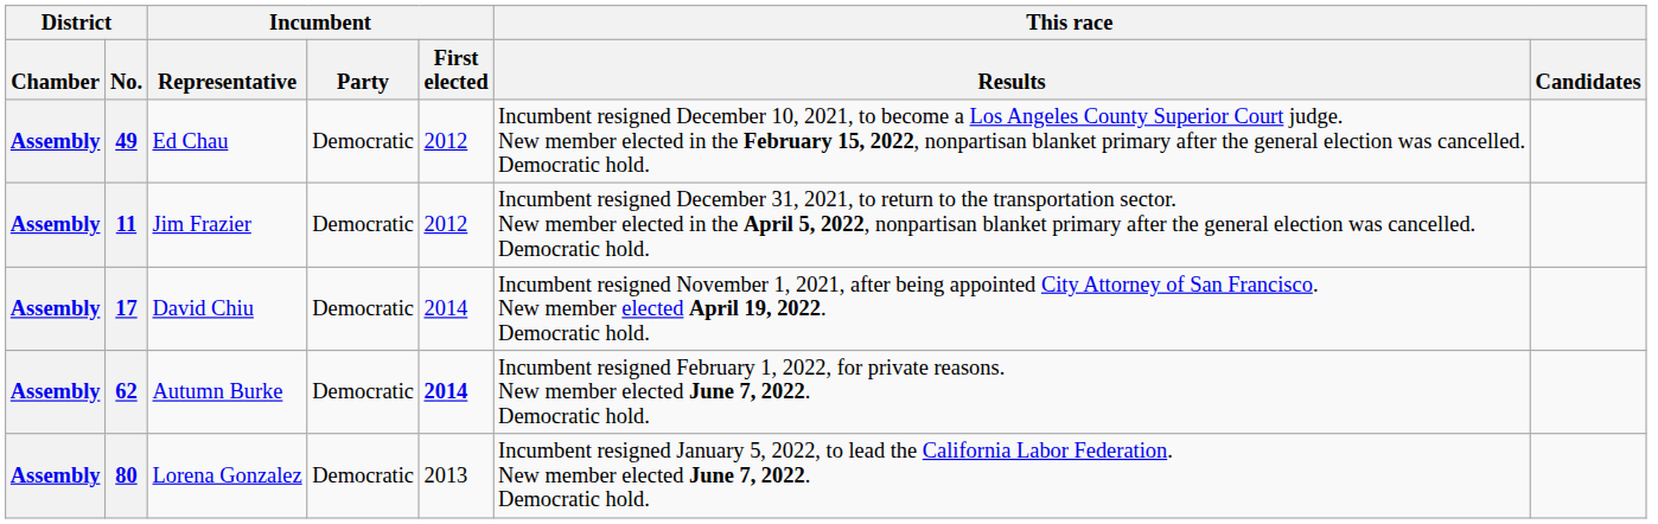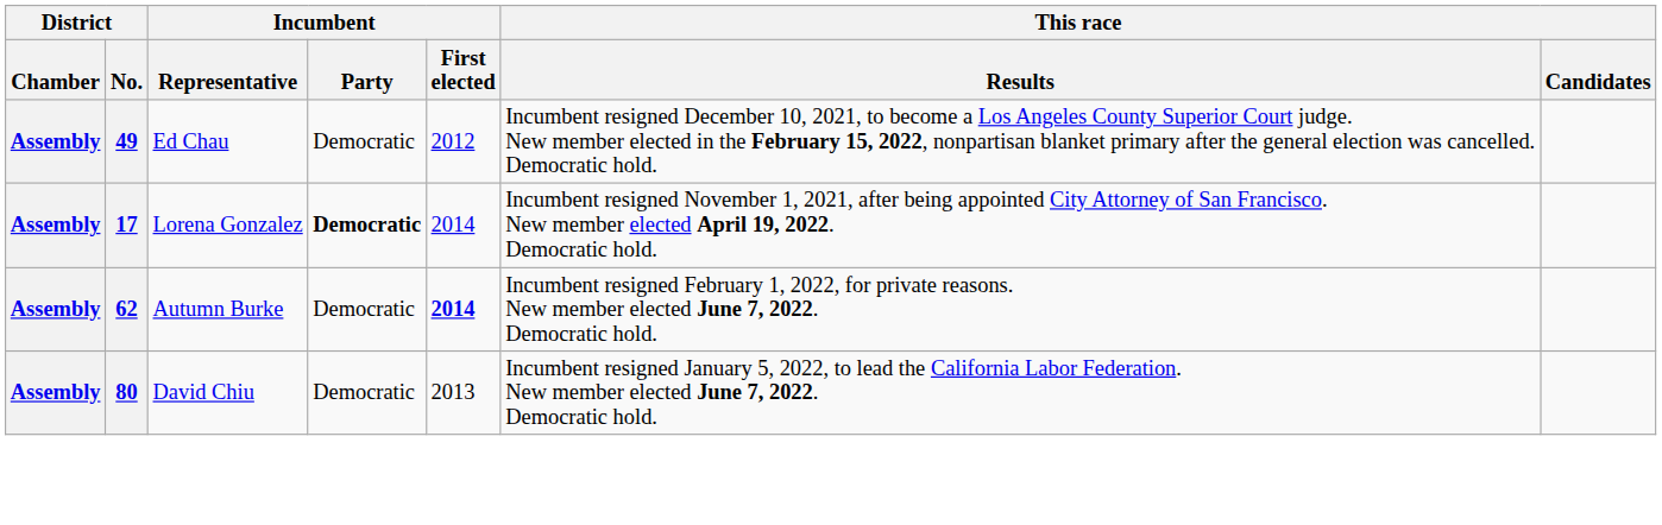 <table class="wikitable sortable">
 <tr valign=bottom>
 <th colspan="2">District</th>
 <th colspan="3">Incumbent</th>
 <th colspan="2">This race</th>
 </tr>
 <tr valign=bottom>
 <th>Chamber</th>
 <th>No.</th>
 <th>Representative</th>
 <th>Party</th>
 <th>First<br>elected</th>
 <th>Results</th>
 <th>Candidates</th>
 </tr>
 <tr>
 <th><a href='#'>Assembly</a></th>
 <th><a href='#'>49</a></th>
 <td><a href='#'>Ed Chau</a></td>
 <td>Democratic</td>
 <td><a href='#'>2012</a></td>
 <td data-sort-value=4/6/2021 >Incumbent resigned December 10, 2021, to become a <a href='#'>Los Angeles County Superior Court</a> judge.<br>New member elected in the <strong>February 15, 2022</strong>, nonpartisan blanket primary after the general election was cancelled.<br>Democratic hold.</td>
 <td nowrap></td>
 </tr>
 <tr>
 <th><a href='#'>Assembly</a></th>
-<th><a href='#'>11</a></th>
-<td><a href='#'>Jim Frazier</a></td>
-<td>Democratic</td>
-<td><a href='#'>2012</a></td>
-<td data-sort-value=4/6/2021 >Incumbent resigned December 31, 2021, to return to the transportation sector.<br>New member elected in the <strong>April 5, 2022</strong>, nonpartisan blanket primary after the general election was cancelled.<br>Democratic hold.</td>
-<td nowrap></td>
-</tr>
-<tr>
-<th><a href='#'>Assembly</a></th>
 <th><a href='#'>17</a></th>
-<td><a href='#'>David Chiu</a></td>
-<td>Democratic</td>
+<td><a href='#'>Lorena Gonzalez</a></td>
+<td><strong>Democratic</strong></td>
 <td><a href='#'>2014</a></td>
 <td data-sort-value=4/6/2021 >Incumbent resigned November 1, 2021, after being appointed <a href='#'>City Attorney of San Francisco</a>.<br>New member <a href='#'>elected</a> <strong>April 19, 2022</strong>.<br>Democratic hold.</td>
 <td nowrap></td>
 </tr>
 <tr>
 <th><a href='#'>Assembly</a></th>
 <th><a href='#'>62</a></th>
 <td><a href='#'>Autumn Burke</a></td>
 <td>Democratic</td>
 <td><strong><a href='#'>2014</a></strong></td>
 <td data-sort-value=4/6/2021 >Incumbent resigned February 1, 2022, for private reasons.<br>New member elected <strong>June 7, 2022</strong>.<br>Democratic hold.</td>
 <td nowrap></td>
 </tr>
 <tr>
 <th><a href='#'>Assembly</a></th>
 <th><a href='#'>80</a></th>
-<td><a href='#'>Lorena Gonzalez</a></td>
+<td><a href='#'>David Chiu</a></td>
 <td>Democratic</td>
 <td>2013<br></td>
 <td data-sort-value=4/6/2021 >Incumbent resigned January 5, 2022, to lead the <a href='#'>California Labor Federation</a>.<br>New member elected <strong>June 7, 2022</strong>.<br>Democratic hold.</td>
 <td nowrap></td>
 </tr>
 </table>
